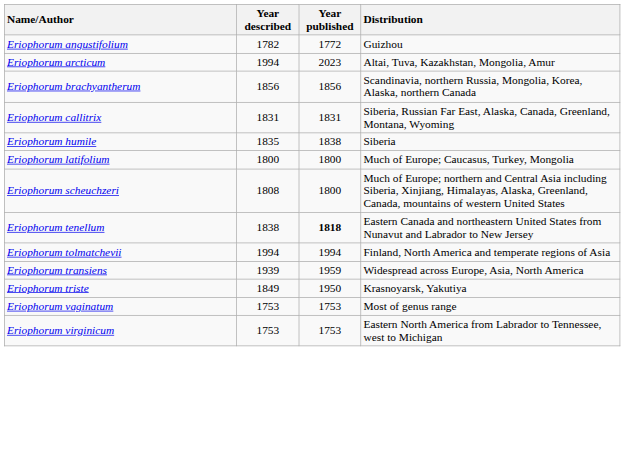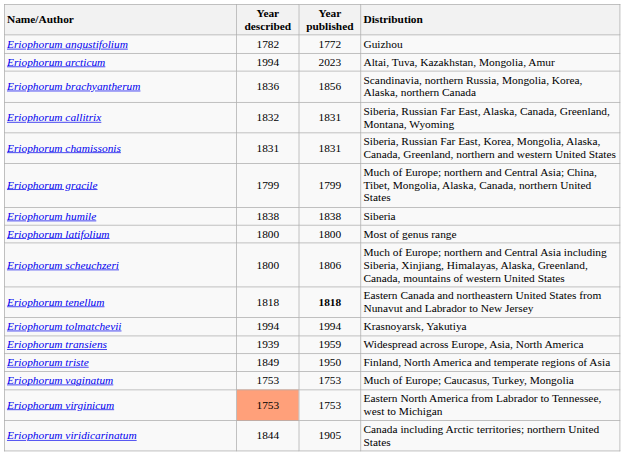 <table class="wikitable">
 <tr>
 <th style="width: 20em; text-align: left">Name/Author</th>
 <th style="width: 5em; text-align: center">Year described</th>
 <th style="width: 5em; text-align: center">Year published</th>
 <th style="text-align: left">Distribution</th>
 </tr>
 <tr>
 <td style="text-align: left"><em><a href='#'>Eriophorum angustifolium</a></em> </td>
 <td style="text-align: center">1782</td>
 <td style="text-align: center">1772</td>
 <td style="text-align: left">Guizhou</td>
 </tr>
 <tr>
 <td style="text-align: left"><em><a href='#'>Eriophorum arcticum</a></em> </td>
 <td style="text-align: center">1994</td>
 <td style="text-align: center">2023</td>
 <td style="text-align: left">Altai, Tuva, Kazakhstan, Mongolia, Amur</td>
 </tr>
 <tr>
 <td style="text-align: left"><em><a href='#'>Eriophorum brachyantherum</a></em> </td>
-<td style="text-align: center">1856</td>
+<td style="text-align: center">1836</td>
 <td style="text-align: center">1856</td>
 <td style="text-align: left">Scandinavia, northern Russia, Mongolia, Korea, Alaska, northern Canada</td>
 </tr>
 <tr>
 <td style="text-align: left"><em><a href='#'>Eriophorum callitrix</a></em> </td>
-<td style="text-align: center">1831</td>
+<td style="text-align: center">1832</td>
 <td style="text-align: center">1831</td>
 <td style="text-align: left">Siberia, Russian Far East, Alaska, Canada, Greenland, Montana, Wyoming</td>
 </tr>
 <tr>
+<td style="text-align: left"><em><a href='#'>Eriophorum chamissonis</a></em> </td>
+<td style="text-align: center">1831</td>
+<td style="text-align: center">1831</td>
+<td style="text-align: left">Siberia, Russian Far East, Korea, Mongolia, Alaska, Canada, Greenland, northern and western United States</td>
+</tr>
+<tr>
+<td style="text-align: left"><em><a href='#'>Eriophorum gracile</a></em> </td>
+<td style="text-align: center">1799</td>
+<td style="text-align: center">1799</td>
+<td style="text-align: left">Much of Europe; northern and Central Asia; China, Tibet, Mongolia, Alaska, Canada, northern United States</td>
+</tr>
+<tr>
 <td style="text-align: left"><em><a href='#'>Eriophorum humile</a></em> </td>
-<td style="text-align: center">1835</td>
+<td style="text-align: center">1838</td>
 <td style="text-align: center">1838</td>
 <td style="text-align: left">Siberia</td>
 </tr>
 <tr>
 <td style="text-align: left"><em><a href='#'>Eriophorum latifolium</a></em> </td>
 <td style="text-align: center">1800</td>
 <td style="text-align: center">1800</td>
-<td style="text-align: left">Much of Europe; Caucasus, Turkey, Mongolia</td>
+<td style="text-align: left">Most of genus range</td>
 </tr>
 <tr>
 <td style="text-align: left"><em><a href='#'>Eriophorum scheuchzeri</a></em> </td>
-<td style="text-align: center">1808</td>
 <td style="text-align: center">1800</td>
+<td style="text-align: center">1806</td>
 <td style="text-align: left">Much of Europe; northern and Central Asia including Siberia, Xinjiang, Himalayas, Alaska, Greenland, Canada, mountains of western United States</td>
 </tr>
 <tr>
 <td style="text-align: left"><em><a href='#'>Eriophorum tenellum</a></em> </td>
-<td style="text-align: center">1838</td>
+<td style="text-align: center">1818</td>
 <td style="text-align: center"><strong>1818</strong></td>
 <td style="text-align: left">Eastern Canada and northeastern United States from Nunavut and Labrador to New Jersey</td>
 </tr>
 <tr>
 <td style="text-align: left"><em><a href='#'>Eriophorum tolmatchevii</a></em> </td>
 <td style="text-align: center">1994</td>
 <td style="text-align: center">1994</td>
-<td style="text-align: left">Finland, North America and temperate regions of Asia</td>
+<td style="text-align: left">Krasnoyarsk, Yakutiya</td>
 </tr>
 <tr>
 <td style="text-align: left"><em><a href='#'>Eriophorum transiens</a></em> </td>
 <td style="text-align: center">1939</td>
 <td style="text-align: center">1959</td>
 <td style="text-align: left">Widespread across Europe, Asia, North America</td>
 </tr>
 <tr>
 <td style="text-align: left"><em><a href='#'>Eriophorum triste</a></em> </td>
 <td style="text-align: center">1849</td>
 <td style="text-align: center">1950</td>
-<td style="text-align: left">Krasnoyarsk, Yakutiya</td>
+<td style="text-align: left">Finland, North America and temperate regions of Asia</td>
 </tr>
 <tr>
 <td style="text-align: left"><em><a href='#'>Eriophorum vaginatum</a></em> </td>
 <td style="text-align: center">1753</td>
 <td style="text-align: center">1753</td>
-<td style="text-align: left">Most of genus range</td>
+<td style="text-align: left">Much of Europe; Caucasus, Turkey, Mongolia</td>
 </tr>
 <tr>
 <td style="text-align: left"><em><a href='#'>Eriophorum virginicum</a></em> </td>
-<td style="text-align: center">1753</td>
+<td style="background: lightsalmon; text-align: center">1753</td>
 <td style="text-align: center">1753</td>
 <td style="text-align: left">Eastern North America from Labrador to Tennessee, west to Michigan</td>
 </tr>
+<tr>
+<td style="text-align: left"><em><a href='#'>Eriophorum viridicarinatum</a></em> </td>
+<td style="text-align: center">1844</td>
+<td style="text-align: center">1905</td>
+<td style="text-align: left">Canada including Arctic territories; northern United States</td>
+</tr>
 </table>
